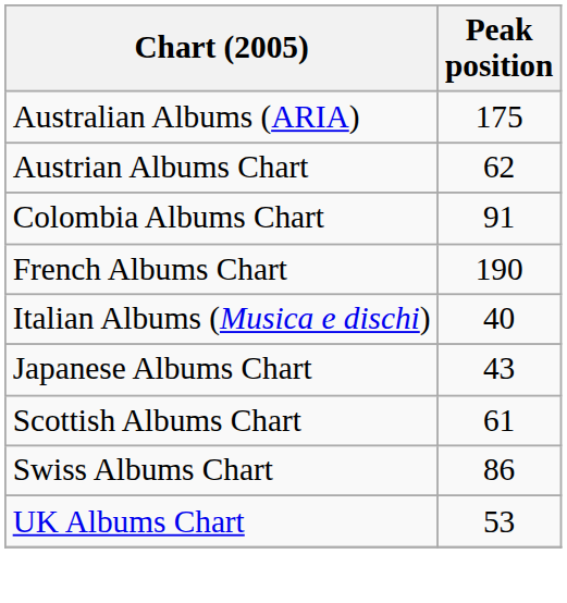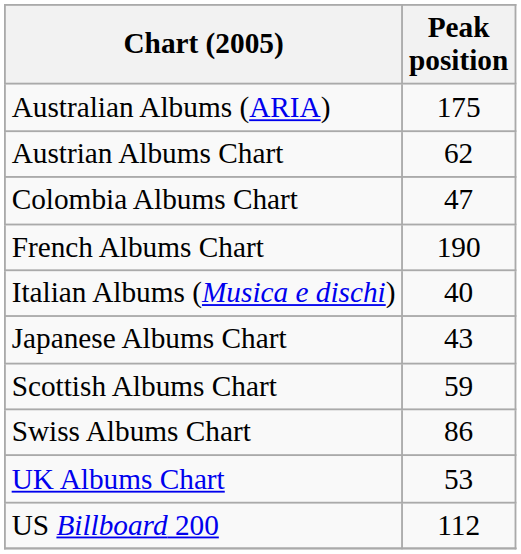 <table class="wikitable sortable">
 <tr>
 <th>Chart (2005)</th>
 <th>Peak<br>position</th>
 </tr>
 <tr>
 <td align="left">Australian Albums (<a href='#'>ARIA</a>)</td>
 <td align="center">175</td>
 </tr>
 <tr>
 <td>Austrian Albums Chart</td>
 <td align="center">62</td>
 </tr>
 <tr>
 <td>Colombia Albums Chart</td>
-<td align="center">91</td>
+<td align="center">47</td>
 </tr>
 <tr>
 <td>French Albums Chart</td>
 <td align="center">190</td>
 </tr>
 <tr>
 <td>Italian Albums (<em><a href='#'>Musica e dischi</a></em>)</td>
 <td align="center">40</td>
 </tr>
 <tr>
 <td>Japanese Albums Chart</td>
 <td align="center">43</td>
 </tr>
 <tr>
 <td>Scottish Albums Chart</td>
-<td align="center">61</td>
+<td align="center">59</td>
 </tr>
 <tr>
 <td>Swiss Albums Chart</td>
 <td align="center">86</td>
 </tr>
 <tr>
 <td><a href='#'>UK Albums Chart</a></td>
 <td align="center">53</td>
 </tr>
 <tr>
+<td>US <a href='#'><em>Billboard</em> 200</a></td>
+<td align="center">112</td>
+</tr>
+<tr>
 </tr>
 </table>
